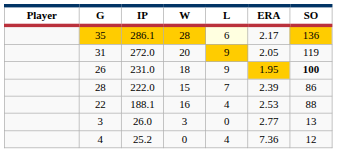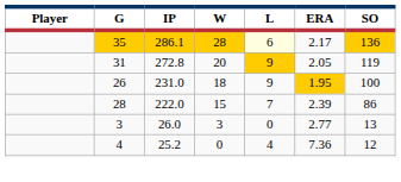 <table class="wikitable sortable">
 <tr>
 <th style="background:#FFFFFF; border-top:#023465 5px solid; border-bottom:#ba313c 5px solid;" width="16%">Player</th>
 <th style="background:#FFFFFF; border-top:#023465 5px solid; border-bottom:#ba313c 5px solid;" width="9%">G</th>
 <th style="background:#FFFFFF; border-top:#023465 5px solid; border-bottom:#ba313c 5px solid;" width="9%">IP</th>
 <th style="background:#FFFFFF; border-top:#023465 5px solid; border-bottom:#ba313c 5px solid;" width="9%">W</th>
 <th style="background:#FFFFFF; border-top:#023465 5px solid; border-bottom:#ba313c 5px solid;" width="9%">L</th>
 <th style="background:#FFFFFF; border-top:#023465 5px solid; border-bottom:#ba313c 5px solid;" width="9%">ERA</th>
 <th style="background:#FFFFFF; border-top:#023465 5px solid; border-bottom:#ba313c 5px solid;" width="9%">SO</th>
 </tr>
 <tr align="center">
 <td></td>
 <td bgcolor=#ffcc00>35</td>
 <td bgcolor=#ffcc00>286.1</td>
 <td bgcolor=#ffcc00>28</td>
 <td style="background: lightyellow;">6</td>
 <td>2.17</td>
 <td bgcolor=#ffcc00>136</td>
 </tr>
 <tr align="center">
 <td></td>
 <td>31</td>
-<td>272.0</td>
+<td>272.8</td>
 <td>20</td>
 <td bgcolor=#ffcc00>9</td>
 <td>2.05</td>
 <td>119</td>
 </tr>
 <tr align="center">
 <td></td>
 <td>26</td>
 <td>231.0</td>
 <td>18</td>
 <td>9</td>
 <td bgcolor=#ffcc00>1.95</td>
-<td><strong>100</strong></td>
+<td>100</td>
 </tr>
 <tr align="center">
 <td></td>
 <td>28</td>
 <td>222.0</td>
 <td>15</td>
 <td>7</td>
 <td>2.39</td>
 <td>86</td>
-</tr>
-<tr align="center">
-<td></td>
-<td>22</td>
-<td>188.1</td>
-<td>16</td>
-<td>4</td>
-<td>2.53</td>
-<td>88</td>
 </tr>
 <tr align="center">
 <td></td>
 <td>3</td>
 <td>26.0</td>
 <td>3</td>
 <td>0</td>
 <td>2.77</td>
 <td>13</td>
 </tr>
 <tr align="center">
 <td></td>
 <td>4</td>
 <td>25.2</td>
 <td>0</td>
 <td>4</td>
 <td>7.36</td>
 <td>12</td>
 </tr>
 </table>
